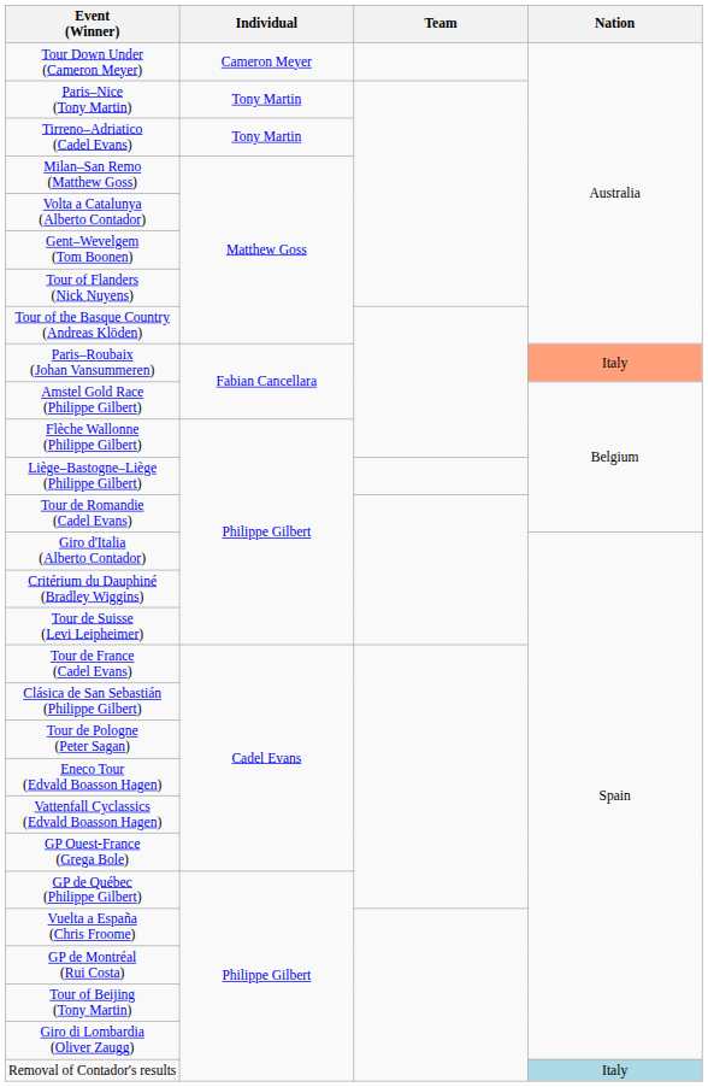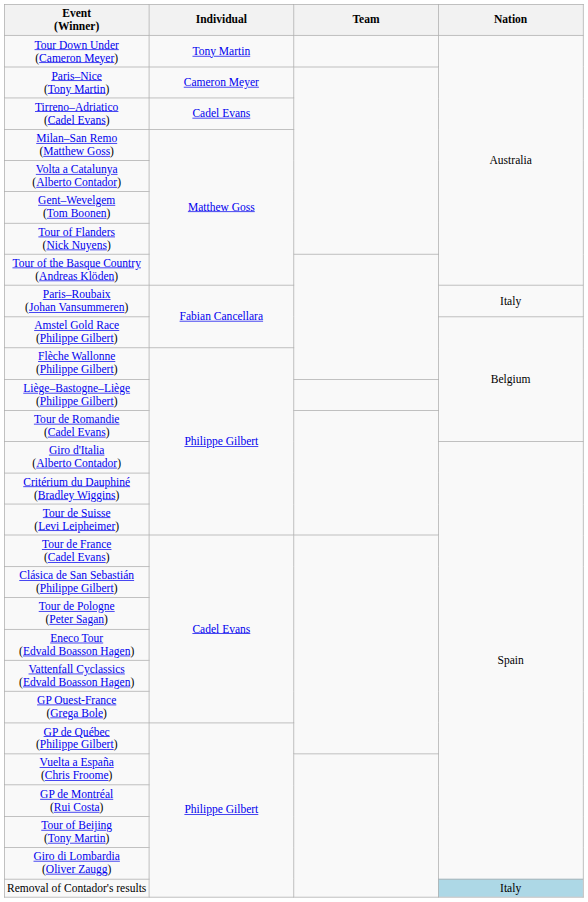 <table class="wikitable" style="text-align: center;">
 <tr>
 <th style="width:25%;">Event<br>(Winner)</th>
 <th style="width:25%;"><strong>Individual</strong></th>
 <th style="width:25%;"><strong>Team</strong></th>
 <th style="width:25%;"><strong>Nation</strong></th>
 </tr>
 <tr>
 <td><a href='#'>Tour Down Under</a><br>(<a href='#'>Cameron Meyer</a>)</td>
-<td><a href='#'>Cameron Meyer</a></td>
+<td><a href='#'>Tony Martin</a></td>
 <td></td>
 <td rowspan=8>Australia</td>
 </tr>
 <tr>
 <td><a href='#'>Paris–Nice</a><br>(<a href='#'>Tony Martin</a>)</td>
-<td><a href='#'>Tony Martin</a></td>
+<td><a href='#'>Cameron Meyer</a></td>
 <td rowspan=6></td>
 </tr>
 <tr>
 <td><a href='#'>Tirreno–Adriatico</a><br>(<a href='#'>Cadel Evans</a>)</td>
-<td><a href='#'>Tony Martin</a></td>
+<td><a href='#'>Cadel Evans</a></td>
 </tr>
 <tr>
 <td><a href='#'>Milan–San Remo</a><br>(<a href='#'>Matthew Goss</a>)</td>
 <td rowspan=5><a href='#'>Matthew Goss</a></td>
 </tr>
 <tr>
 <td><a href='#'>Volta a Catalunya</a><br>(<a href='#'>Alberto Contador</a>)</td>
 </tr>
 <tr>
 <td><a href='#'>Gent–Wevelgem</a><br>(<a href='#'>Tom Boonen</a>)</td>
 </tr>
 <tr>
 <td><a href='#'>Tour of Flanders</a><br>(<a href='#'>Nick Nuyens</a>)</td>
 </tr>
 <tr>
 <td><a href='#'>Tour of the Basque Country</a><br>(<a href='#'>Andreas Klöden</a>)</td>
 <td rowspan=4></td>
 </tr>
 <tr>
 <td><a href='#'>Paris–Roubaix</a><br>(<a href='#'>Johan Vansummeren</a>)</td>
 <td rowspan=2><a href='#'>Fabian Cancellara</a></td>
-<td style="background: lightsalmon;">Italy</td>
+<td>Italy</td>
 </tr>
 <tr>
 <td><a href='#'>Amstel Gold Race</a><br>(<a href='#'>Philippe Gilbert</a>)</td>
 <td rowspan=4>Belgium</td>
 </tr>
 <tr>
 <td><a href='#'>Flèche Wallonne</a><br>(<a href='#'>Philippe Gilbert</a>)</td>
 <td rowspan=6><a href='#'>Philippe Gilbert</a></td>
 </tr>
 <tr>
 <td><a href='#'>Liège–Bastogne–Liège</a><br>(<a href='#'>Philippe Gilbert</a>)</td>
 <td></td>
 </tr>
 <tr>
 <td><a href='#'>Tour de Romandie</a><br>(<a href='#'>Cadel Evans</a>)</td>
 <td rowspan=4></td>
 </tr>
 <tr>
 <td><a href='#'>Giro d'Italia</a><br>(<a href='#'>Alberto Contador</a>)</td>
 <td rowspan=14>Spain</td>
 </tr>
 <tr>
 <td><a href='#'>Critérium du Dauphiné</a><br>(<a href='#'>Bradley Wiggins</a>)</td>
 </tr>
 <tr>
 <td><a href='#'>Tour de Suisse</a><br>(<a href='#'>Levi Leipheimer</a>)</td>
 </tr>
 <tr>
 <td><a href='#'>Tour de France</a><br>(<a href='#'>Cadel Evans</a>)</td>
 <td rowspan=6><a href='#'>Cadel Evans</a></td>
 <td rowspan=7></td>
 </tr>
 <tr>
 <td><a href='#'>Clásica de San Sebastián</a><br>(<a href='#'>Philippe Gilbert</a>)</td>
 </tr>
 <tr>
 <td><a href='#'>Tour de Pologne</a><br>(<a href='#'>Peter Sagan</a>)</td>
 </tr>
 <tr>
 <td><a href='#'>Eneco Tour</a><br>(<a href='#'>Edvald Boasson Hagen</a>)</td>
 </tr>
 <tr>
 <td><a href='#'>Vattenfall Cyclassics</a><br>(<a href='#'>Edvald Boasson Hagen</a>)</td>
 </tr>
 <tr>
 <td><a href='#'>GP Ouest-France</a><br>(<a href='#'>Grega Bole</a>)</td>
 </tr>
 <tr>
 <td><a href='#'>GP de Québec</a><br>(<a href='#'>Philippe Gilbert</a>)</td>
 <td rowspan=6><a href='#'>Philippe Gilbert</a></td>
 </tr>
 <tr>
 <td><a href='#'>Vuelta a España</a> <br>(<a href='#'>Chris Froome</a>)</td>
 <td rowspan=5></td>
 </tr>
 <tr>
 <td><a href='#'>GP de Montréal</a><br>(<a href='#'>Rui Costa</a>)</td>
 </tr>
 <tr>
 <td><a href='#'>Tour of Beijing</a><br>(<a href='#'>Tony Martin</a>)</td>
 </tr>
 <tr>
 <td><a href='#'>Giro di Lombardia</a><br>(<a href='#'>Oliver Zaugg</a>)</td>
 </tr>
 <tr>
 <td>Removal of Contador's results</td>
 <td style="background: lightblue;">Italy</td>
 </tr>
 </table>
